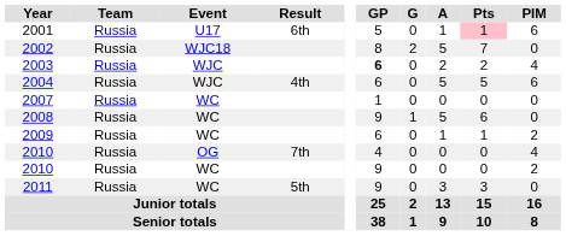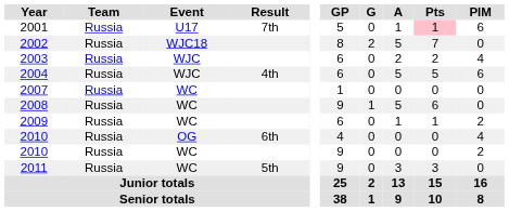 <table border="0" cellpadding="1" cellspacing="0" style="text-align:center; width:40em">
 <tr ALIGN="center" bgcolor="#e0e0e0">
 <th>Year</th>
 <th>Team</th>
 <th>Event</th>
 <th>Result</th>
 <th rowspan="99" bgcolor="#ffffff"> </th>
 <th>GP</th>
 <th>G</th>
 <th>A</th>
 <th>Pts</th>
 <th>PIM</th>
 </tr>
 <tr>
 <td>2001</td>
 <td><a href='#'>Russia</a></td>
 <td><a href='#'>U17</a></td>
-<td>6th</td>
+<td>7th</td>
 <td>5</td>
 <td>0</td>
 <td>1</td>
 <td style="background: pink;">1</td>
 <td>6</td>
 </tr>
 <tr bgcolor="#f0f0f0">
 <td><a href='#'>2002</a></td>
 <td>Russia</td>
 <td><a href='#'>WJC18</a></td>
 <td></td>
 <td>8</td>
 <td>2</td>
 <td>5</td>
 <td>7</td>
 <td>0</td>
 </tr>
 <tr>
 <td><a href='#'>2003</a></td>
 <td><a href='#'>Russia</a></td>
 <td><a href='#'>WJC</a></td>
 <td></td>
-<td><strong>6</strong></td>
+<td>6</td>
 <td>0</td>
 <td>2</td>
 <td>2</td>
 <td>4</td>
 </tr>
 <tr bgcolor="#f0f0f0">
 <td><a href='#'>2004</a></td>
 <td>Russia</td>
 <td>WJC</td>
 <td>4th</td>
 <td>6</td>
 <td>0</td>
 <td>5</td>
 <td>5</td>
 <td>6</td>
 </tr>
 <tr>
 <td><a href='#'>2007</a></td>
 <td><a href='#'>Russia</a></td>
 <td><a href='#'>WC</a></td>
 <td></td>
 <td>1</td>
 <td>0</td>
 <td>0</td>
 <td>0</td>
 <td>0</td>
 </tr>
 <tr bgcolor="#f0f0f0">
 <td><a href='#'>2008</a></td>
 <td>Russia</td>
 <td>WC</td>
 <td></td>
 <td>9</td>
 <td>1</td>
 <td>5</td>
 <td>6</td>
 <td>0</td>
 </tr>
 <tr>
 <td><a href='#'>2009</a></td>
 <td>Russia</td>
 <td>WC</td>
 <td></td>
 <td>6</td>
 <td>0</td>
 <td>1</td>
 <td>1</td>
 <td>2</td>
 </tr>
 <tr bgcolor="#f0f0f0">
 <td><a href='#'>2010</a></td>
 <td>Russia</td>
 <td><a href='#'>OG</a></td>
-<td>7th</td>
+<td>6th</td>
 <td>4</td>
 <td>0</td>
 <td>0</td>
 <td>0</td>
 <td>4</td>
 </tr>
 <tr>
 <td><a href='#'>2010</a></td>
 <td>Russia</td>
 <td>WC</td>
 <td></td>
 <td>9</td>
 <td>0</td>
 <td>0</td>
 <td>0</td>
 <td>2</td>
 </tr>
 <tr bgcolor="#f0f0f0">
 <td><a href='#'>2011</a></td>
 <td>Russia</td>
 <td>WC</td>
 <td>5th</td>
 <td>9</td>
 <td>0</td>
 <td>3</td>
 <td>3</td>
 <td>0</td>
 </tr>
 <tr bgcolor="#e0e0e0">
 <th colspan="4">Junior totals</th>
 <th>25</th>
 <th>2</th>
 <th>13</th>
 <th>15</th>
 <th>16</th>
 </tr>
 <tr bgcolor="#e0e0e0">
 <th colspan=4>Senior totals</th>
 <th>38</th>
 <th>1</th>
 <th>9</th>
 <th>10</th>
 <th>8</th>
 </tr>
 </table>
